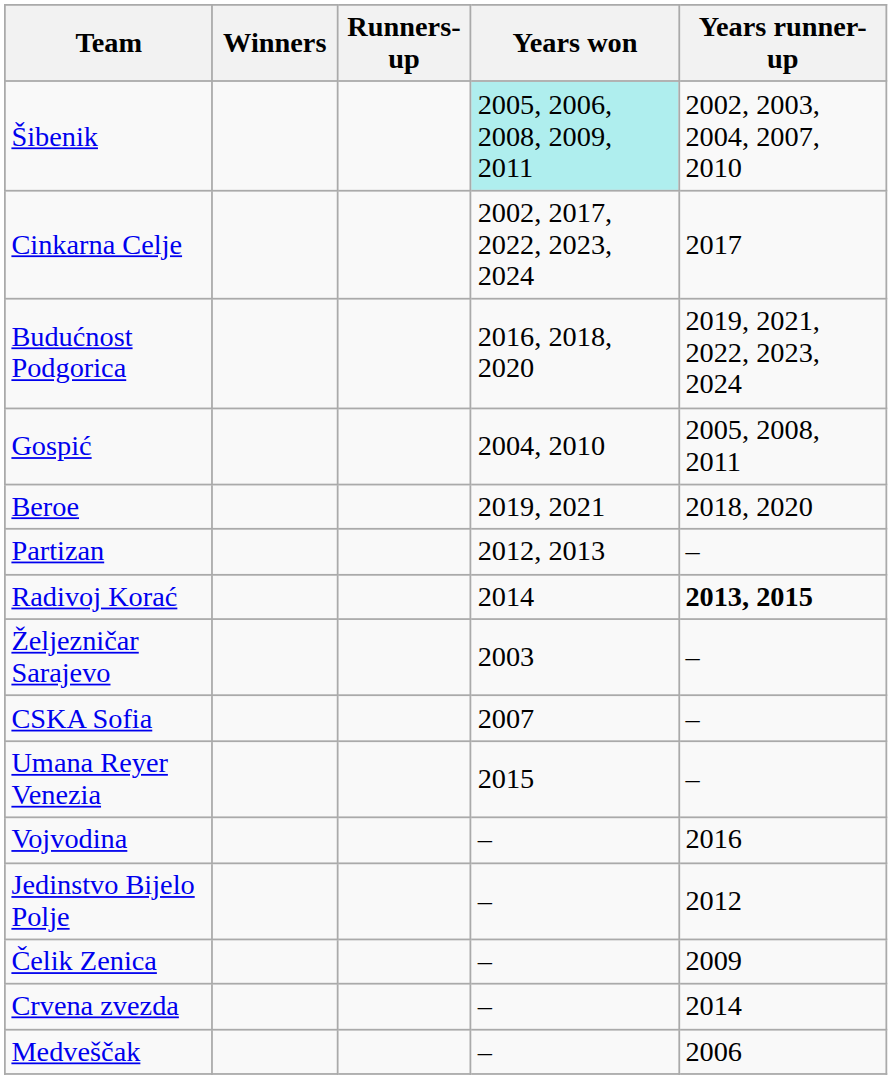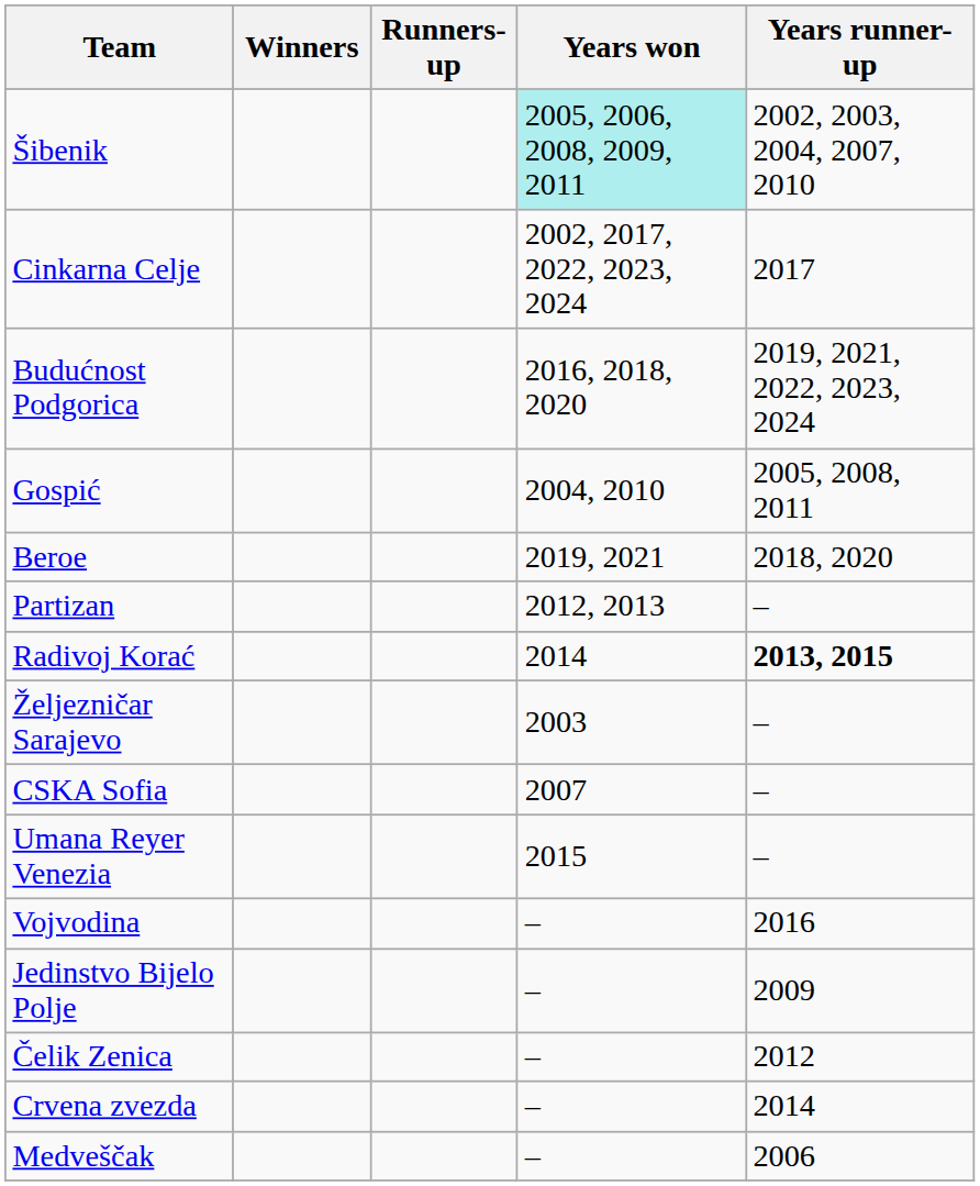 <table class="wikitable" width=80%>
 <tr>
 <th width=20%>Team</th>
 <th width=5%>Winners</th>
 <th width=5%>Runners-up</th>
 <th width=20%>Years won</th>
 <th width=20%>Years runner-up</th>
 </tr>
 <tr>
 <td> <a href='#'>Šibenik</a></td>
 <td></td>
 <td></td>
 <td style="background: paleturquoise;">2005, 2006, 2008, 2009, 2011</td>
 <td>2002, 2003, 2004, 2007, 2010</td>
 </tr>
 <tr>
 <td> <a href='#'>Cinkarna Celje</a></td>
 <td></td>
 <td></td>
 <td>2002, 2017, 2022, 2023, 2024</td>
 <td>2017</td>
 </tr>
 <tr>
 <td> <a href='#'>Budućnost Podgorica</a></td>
 <td></td>
 <td></td>
 <td>2016, 2018, 2020</td>
 <td>2019, 2021, 2022, 2023, 2024</td>
 </tr>
 <tr>
 <td> <a href='#'>Gospić</a></td>
 <td></td>
 <td></td>
 <td>2004, 2010</td>
 <td>2005, 2008, 2011</td>
 </tr>
 <tr>
 <td> <a href='#'>Beroe</a></td>
 <td></td>
 <td></td>
 <td>2019, 2021</td>
 <td>2018, 2020</td>
 </tr>
 <tr>
 <td> <a href='#'>Partizan</a></td>
 <td></td>
 <td></td>
 <td>2012, 2013</td>
 <td>–</td>
 </tr>
 <tr>
 <td> <a href='#'>Radivoj Korać</a></td>
 <td></td>
 <td></td>
 <td>2014</td>
 <td><strong>2013, 2015</strong></td>
 </tr>
 <tr>
 <td> <a href='#'>Željezničar Sarajevo</a></td>
 <td></td>
 <td></td>
 <td>2003</td>
 <td>–</td>
 </tr>
 <tr>
 <td> <a href='#'>CSKA Sofia</a></td>
 <td></td>
 <td></td>
 <td>2007</td>
 <td>–</td>
 </tr>
 <tr>
 <td> <a href='#'>Umana Reyer Venezia</a></td>
 <td></td>
 <td></td>
 <td>2015</td>
 <td>–</td>
 </tr>
 <tr>
 <td> <a href='#'>Vojvodina</a></td>
 <td></td>
 <td></td>
 <td>–</td>
 <td>2016</td>
 </tr>
 <tr>
 <td> <a href='#'>Jedinstvo Bijelo Polje</a></td>
 <td></td>
 <td></td>
 <td>–</td>
-<td>2012</td>
+<td>2009</td>
 </tr>
 <tr>
 <td> <a href='#'>Čelik Zenica</a></td>
 <td></td>
 <td></td>
 <td>–</td>
-<td>2009</td>
+<td>2012</td>
 </tr>
 <tr>
 <td> <a href='#'>Crvena zvezda</a></td>
 <td></td>
 <td></td>
 <td>–</td>
 <td>2014</td>
 </tr>
 <tr>
 <td> <a href='#'>Medveščak</a></td>
 <td></td>
 <td></td>
 <td>–</td>
 <td>2006</td>
 </tr>
 </table>
